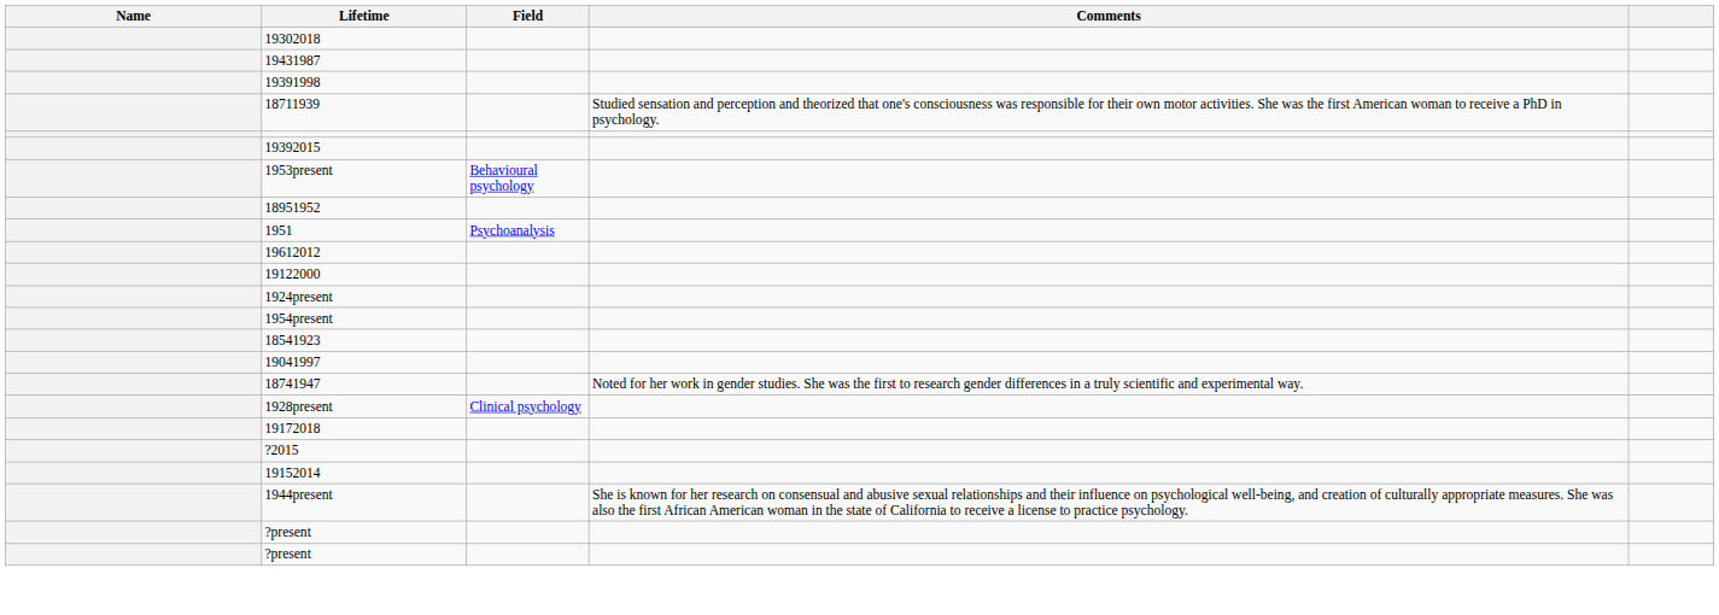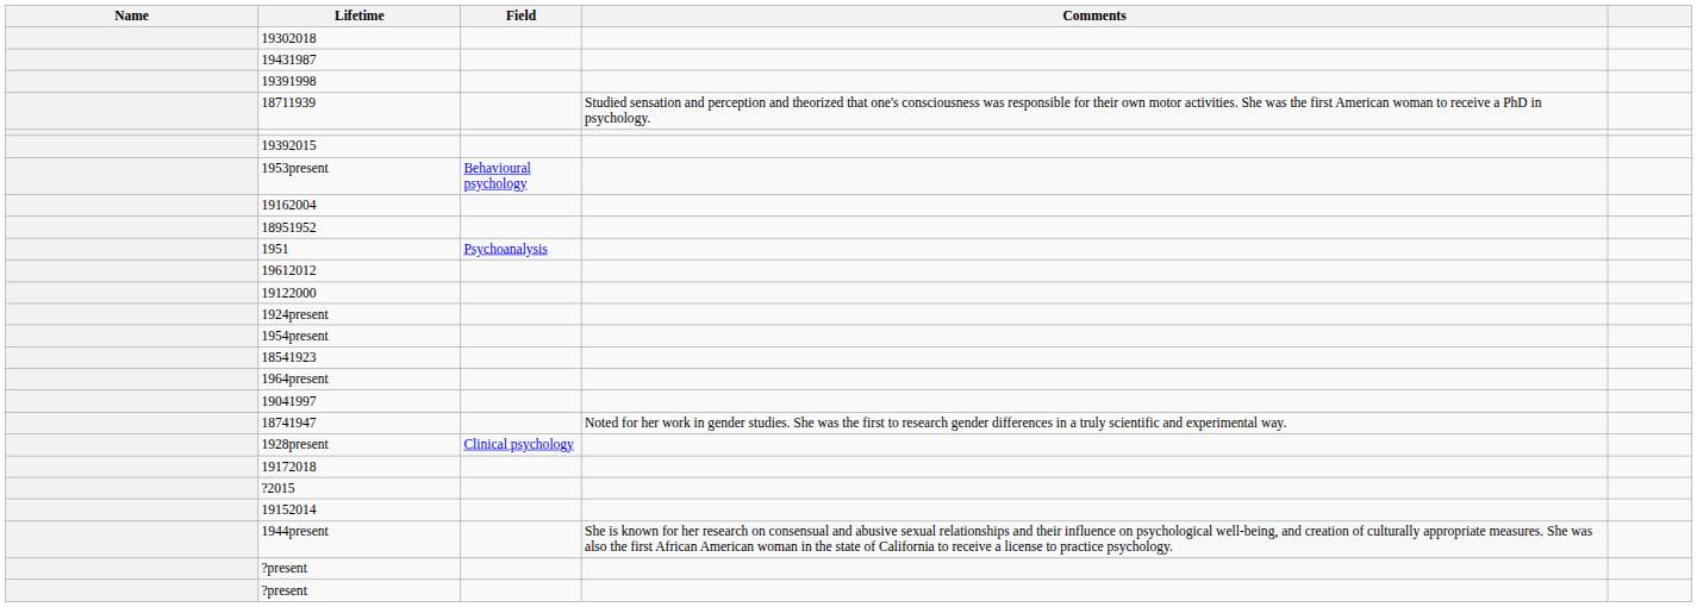 <table class="sortable wikitable plainrowheaders">
 <tr>
 <th width="15%" scope="col">Name</th>
 <th width="12%" scope="col">Lifetime</th>
 <th>Field</th>
 <th>Comments</th>
 <th class="unsortable" width="5%" scope="col"></th>
 </tr>
 <tr style="vertical-align: top;">
 <th scope="row"></th>
 <td>19302018</td>
 <td></td>
 <td></td>
 <td align="center"></td>
 </tr>
 <tr style="vertical-align: top;">
 <th scope="row"></th>
 <td>19431987</td>
 <td></td>
 <td></td>
 <td align="center"></td>
 </tr>
 <tr style="vertical-align: top;">
 <th scope="row"></th>
 <td>19391998</td>
 <td></td>
 <td></td>
 <td align="center"></td>
 </tr>
 <tr style="vertical-align: top;">
 <th scope="row"></th>
 <td>18711939</td>
 <td></td>
 <td>Studied sensation and perception and theorized that one's consciousness was responsible for their own motor activities. She was the first American woman to receive a PhD in psychology.</td>
 <td align="center"></td>
 </tr>
 <tr style="vertical-align: top;">
 <th scope="row"></th>
 <td></td>
 <td></td>
 <td></td>
 <td align="center"></td>
 </tr>
 <tr style="vertical-align: top;">
 <th scope="row"></th>
 <td>19392015</td>
 <td></td>
 <td></td>
 <td align="center"></td>
 </tr>
 <tr style="vertical-align: top;">
 <th scope="row"></th>
 <td>1953present</td>
 <td><a href='#'>Behavioural psychology</a></td>
 <td></td>
 <td align="center"></td>
 </tr>
 <tr style="vertical-align: top;">
 <th scope="row"></th>
+<td>19162004</td>
+<td></td>
+<td></td>
+<td align="center"></td>
+</tr>
+<tr style="vertical-align: top;">
+<th scope="row"></th>
 <td>18951952</td>
 <td></td>
 <td></td>
 <td align="center"></td>
 </tr>
 <tr style="vertical-align: top;">
 <th scope="row"></th>
 <td>1951</td>
 <td><a href='#'>Psychoanalysis</a></td>
 <td></td>
 <td align="center"></td>
 </tr>
 <tr style="vertical-align: top;">
 <th scope="row"></th>
 <td>19612012</td>
 <td></td>
 <td></td>
 <td align="center"></td>
 </tr>
 <tr style="vertical-align: top;">
 <th scope="row"></th>
 <td>19122000</td>
 <td></td>
 <td></td>
 <td align="center"></td>
 </tr>
 <tr style="vertical-align: top;">
 <th scope="row"></th>
 <td>1924present</td>
 <td></td>
 <td></td>
 <td align="center"></td>
 </tr>
 <tr style="vertical-align: top;">
 <th scope="row"></th>
 <td>1954present</td>
 <td></td>
 <td></td>
 <td align="center"></td>
 </tr>
 <tr style="vertical-align: top;">
 <th scope="row"></th>
 <td>18541923</td>
+<td></td>
+<td></td>
+<td align="center"></td>
+</tr>
+<tr style="vertical-align: top;">
+<th scope="row"></th>
+<td>1964present</td>
 <td></td>
 <td></td>
 <td align="center"></td>
 </tr>
 <tr style="vertical-align: top;">
 <th scope="row"></th>
 <td>19041997</td>
 <td></td>
 <td></td>
 <td align="center"></td>
 </tr>
 <tr style="vertical-align: top;">
 <th scope="row"></th>
 <td>18741947</td>
 <td></td>
 <td>Noted for her work in gender studies. She was the first to research gender differences in a truly scientific and experimental way.</td>
 <td align="center"></td>
 </tr>
 <tr style="vertical-align: top;">
 <th scope="row"></th>
 <td>1928present</td>
 <td><a href='#'>Clinical psychology</a></td>
 <td></td>
 <td align="center"></td>
 </tr>
 <tr style="vertical-align: top;">
 <th scope="row"></th>
 <td>19172018</td>
 <td></td>
 <td></td>
 <td align="center"></td>
 </tr>
 <tr style="vertical-align: top;">
 <th scope="row"></th>
 <td>?2015</td>
 <td></td>
 <td></td>
 <td align="center"></td>
 </tr>
 <tr style="vertical-align: top;">
 <th scope="row"></th>
 <td>19152014</td>
 <td></td>
 <td></td>
 <td align="center"></td>
 </tr>
 <tr style="vertical-align: top;">
 <th scope="row"></th>
 <td>1944present</td>
 <td></td>
 <td>She is known for her research on consensual and abusive sexual relationships and their influence on psychological well-being, and creation of culturally appropriate measures. She was also the first African American woman in the state of California to receive a license to practice psychology.</td>
 <td align="center"></td>
 </tr>
 <tr style="vertical-align: top;">
 <th scope="row"></th>
 <td>?present</td>
 <td></td>
 <td></td>
 <td align="center"></td>
 </tr>
 <tr style="vertical-align: top;">
 <th scope="row"></th>
 <td>?present</td>
 <td></td>
 <td></td>
 <td align="center"></td>
 </tr>
 </table>
